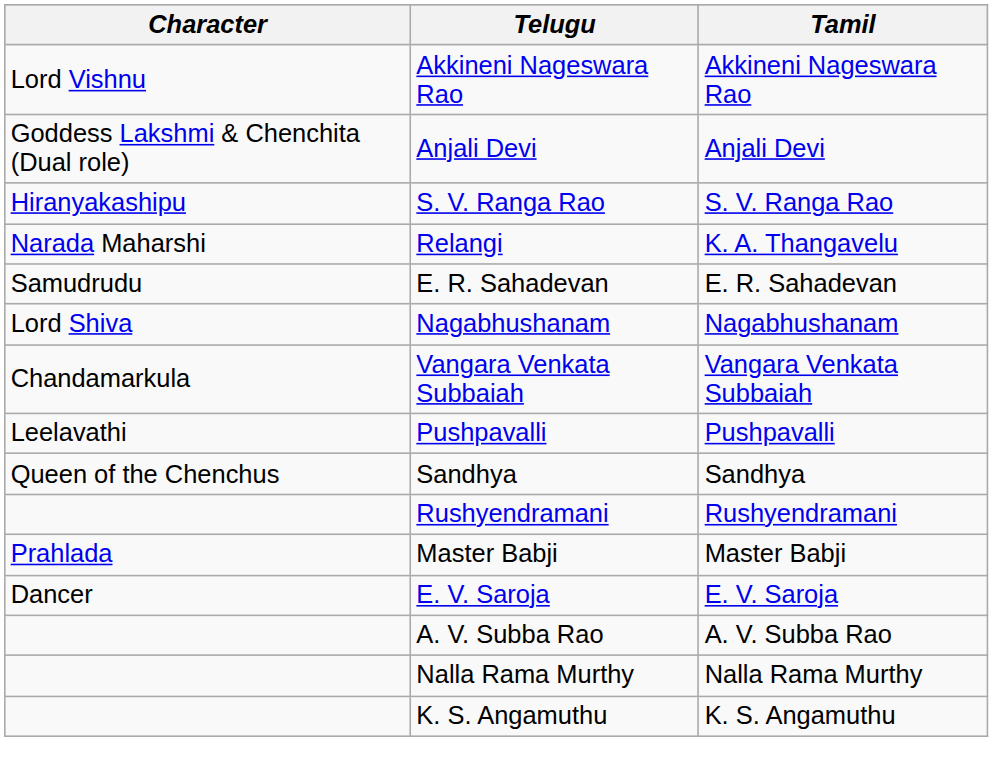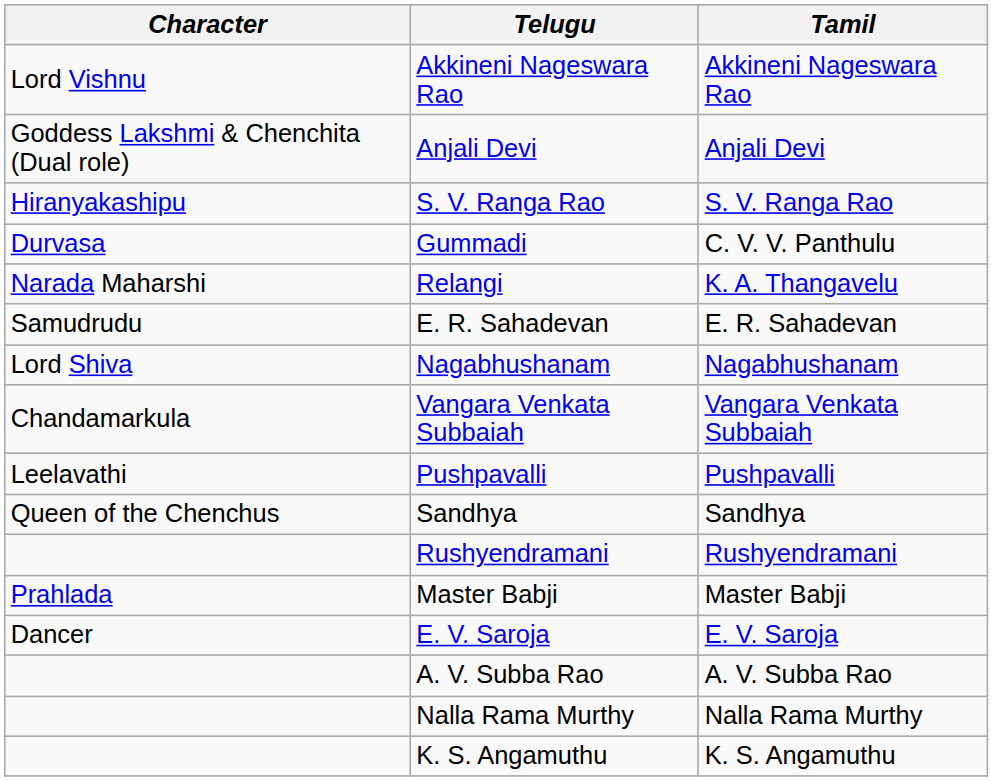 <table class="wikitable" width="70%">
 <tr bgcolor="#CCCCCC">
 <th><em>Character</em></th>
 <th><em>Telugu</em></th>
 <th><em>Tamil</em></th>
 </tr>
 <tr>
 <td>Lord <a href='#'>Vishnu</a></td>
 <td><a href='#'>Akkineni Nageswara Rao</a></td>
 <td><a href='#'>Akkineni Nageswara Rao</a></td>
 </tr>
 <tr>
 <td>Goddess <a href='#'>Lakshmi</a> & Chenchita (Dual role)</td>
 <td><a href='#'>Anjali Devi</a></td>
 <td><a href='#'>Anjali Devi</a></td>
 </tr>
 <tr>
 <td><a href='#'>Hiranyakashipu</a></td>
 <td><a href='#'>S. V. Ranga Rao</a></td>
 <td><a href='#'>S. V. Ranga Rao</a></td>
+</tr>
+<tr>
+<td><a href='#'>Durvasa</a></td>
+<td><a href='#'>Gummadi</a></td>
+<td>C. V. V. Panthulu</td>
 </tr>
 <tr>
 <td><a href='#'>Narada</a> Maharshi</td>
 <td><a href='#'>Relangi</a></td>
 <td><a href='#'>K. A. Thangavelu</a></td>
 </tr>
 <tr>
 <td>Samudrudu</td>
 <td>E. R. Sahadevan</td>
 <td>E. R. Sahadevan</td>
 </tr>
 <tr>
 <td>Lord <a href='#'>Shiva</a></td>
 <td><a href='#'>Nagabhushanam</a></td>
 <td><a href='#'>Nagabhushanam</a></td>
 </tr>
 <tr>
 <td>Chandamarkula</td>
 <td><a href='#'>Vangara Venkata Subbaiah</a></td>
 <td><a href='#'>Vangara Venkata Subbaiah</a></td>
 </tr>
 <tr>
 <td>Leelavathi</td>
 <td><a href='#'>Pushpavalli</a></td>
 <td><a href='#'>Pushpavalli</a></td>
 </tr>
 <tr>
 <td>Queen of the Chenchus</td>
 <td>Sandhya</td>
 <td>Sandhya</td>
 </tr>
 <tr>
 <td></td>
 <td><a href='#'>Rushyendramani</a></td>
 <td><a href='#'>Rushyendramani</a></td>
 </tr>
 <tr>
 <td><a href='#'>Prahlada</a></td>
 <td>Master Babji</td>
 <td>Master Babji</td>
 </tr>
 <tr>
 <td>Dancer</td>
 <td><a href='#'>E. V. Saroja</a></td>
 <td><a href='#'>E. V. Saroja</a></td>
 </tr>
 <tr>
 <td></td>
 <td>A. V. Subba Rao</td>
 <td>A. V. Subba Rao</td>
 </tr>
 <tr>
 <td></td>
 <td>Nalla Rama Murthy</td>
 <td>Nalla Rama Murthy</td>
 </tr>
 <tr>
 <td></td>
 <td>K. S. Angamuthu</td>
 <td>K. S. Angamuthu</td>
 </tr>
 </table>
